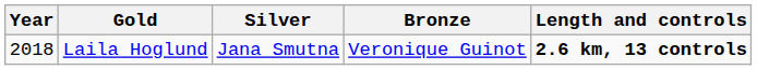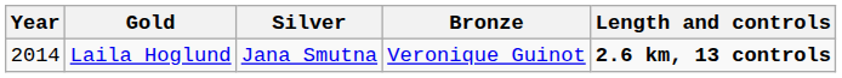 <table class="wikitable">
 <tr>
 <th>Year</th>
 <th>Gold</th>
 <th>Silver</th>
 <th>Bronze</th>
 <th>Length and controls</th>
 </tr>
 <tr>
-<td>2018</td>
+<td>2014</td>
 <td> <a href='#'>Laila Hoglund</a></td>
 <td> <a href='#'>Jana Smutna</a></td>
 <td> <a href='#'>Veronique Guinot</a></td>
 <td><strong>2.6 km, 13 controls</strong></td>
 </tr>
 </table>
